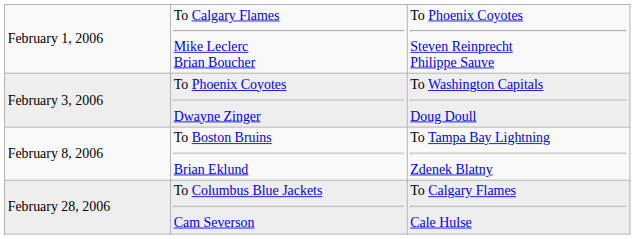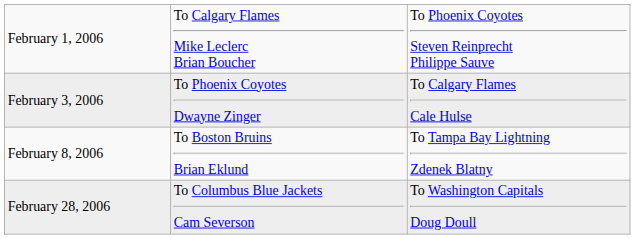 <table cellspacing=0 class="wikitable" style="border:1px solid #999999; width:720px;">
 <tr>
 <td>February 1, 2006</td>
 <td valign="top">To <a href='#'>Calgary Flames</a><hr><a href='#'>Mike Leclerc</a><br><a href='#'>Brian Boucher</a></td>
 <td valign="top">To <a href='#'>Phoenix Coyotes</a><hr><a href='#'>Steven Reinprecht</a><br><a href='#'>Philippe Sauve</a></td>
 </tr>
 <tr bgcolor="#eeeeee">
 <td>February 3, 2006</td>
 <td valign="top">To <a href='#'>Phoenix Coyotes</a><hr><a href='#'>Dwayne Zinger</a></td>
-<td valign="top">To <a href='#'>Washington Capitals</a><hr><a href='#'>Doug Doull</a></td>
+<td valign="top">To <a href='#'>Calgary Flames</a><hr><a href='#'>Cale Hulse</a></td>
 </tr>
 <tr>
 <td>February 8, 2006</td>
 <td valign="top">To <a href='#'>Boston Bruins</a><hr><a href='#'>Brian Eklund</a></td>
 <td valign="top">To <a href='#'>Tampa Bay Lightning</a><hr><a href='#'>Zdenek Blatny</a></td>
 </tr>
 <tr bgcolor="#eeeeee">
 <td>February 28, 2006</td>
 <td valign="top">To <a href='#'>Columbus Blue Jackets</a><hr><a href='#'>Cam Severson</a></td>
-<td valign="top">To <a href='#'>Calgary Flames</a><hr><a href='#'>Cale Hulse</a></td>
+<td valign="top">To <a href='#'>Washington Capitals</a><hr><a href='#'>Doug Doull</a></td>
 </tr>
 </table>
